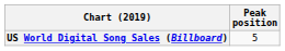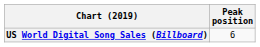 <table class="wikitable plainrowheaders" style="text-align:center">
 <tr>
 <th scope="col">Chart (2019)</th>
 <th scope="col">Peak<br>position</th>
 </tr>
 <tr>
 <th scope="row">US <a href='#'>World Digital Song Sales</a> (<em><a href='#'>Billboard</a></em>)</th>
-<td>5</td>
+<td>6</td>
 </tr>
 </table>
